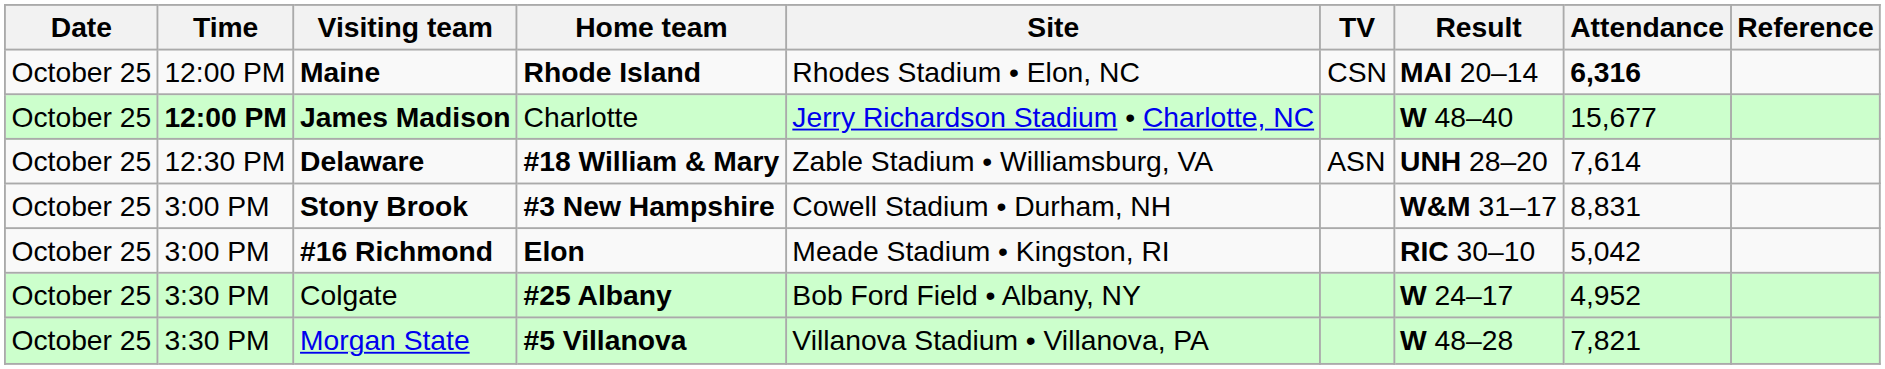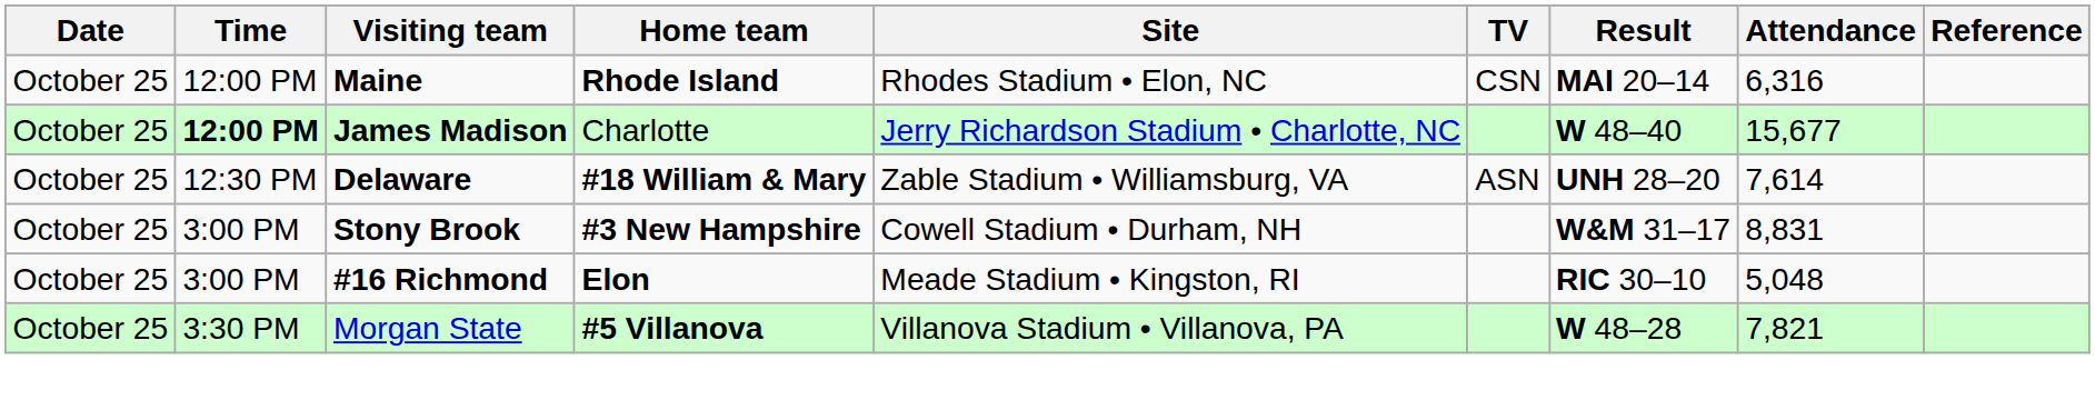 <table class="wikitable" style="font-size:95%;">
 <tr>
 <th>Date</th>
 <th>Time</th>
 <th>Visiting team</th>
 <th>Home team</th>
 <th>Site</th>
 <th>TV</th>
 <th>Result</th>
 <th>Attendance</th>
 <th class="unsortable">Reference</th>
 </tr>
 <tr bgcolor=>
 <td>October 25</td>
 <td>12:00 PM</td>
 <td><strong>Maine</strong></td>
 <td><strong>Rhode Island</strong></td>
 <td>Rhodes Stadium • Elon, NC</td>
 <td>CSN</td>
 <td><strong>MAI</strong> 20–14</td>
-<td><strong>6,316</strong></td>
+<td>6,316</td>
 <td></td>
 </tr>
 <tr bgcolor=ccffcc>
 <td>October 25</td>
 <td><strong>12:00 PM</strong></td>
 <td><strong>James Madison</strong></td>
 <td>Charlotte</td>
 <td><a href='#'>Jerry Richardson Stadium</a> • <a href='#'>Charlotte, NC</a></td>
 <td></td>
 <td><strong>W</strong> 48–40</td>
 <td>15,677</td>
 <td></td>
 </tr>
 <tr bgcolor=>
 <td>October 25</td>
 <td>12:30 PM</td>
 <td><strong>Delaware</strong></td>
 <td><strong>#18 William & Mary</strong></td>
 <td>Zable Stadium • Williamsburg, VA</td>
 <td>ASN</td>
 <td><strong>UNH</strong> 28–20</td>
 <td>7,614</td>
 <td></td>
 </tr>
 <tr bgcolor=>
 <td>October 25</td>
 <td>3:00 PM</td>
 <td><strong>Stony Brook</strong></td>
 <td><strong>#3 New Hampshire</strong></td>
 <td>Cowell Stadium • Durham, NH</td>
 <td></td>
 <td><strong>W&M</strong> 31–17</td>
 <td>8,831</td>
 <td></td>
 </tr>
 <tr bgcolor=>
 <td>October 25</td>
 <td>3:00 PM</td>
 <td><strong>#16 Richmond</strong></td>
 <td><strong>Elon</strong></td>
 <td>Meade Stadium • Kingston, RI</td>
 <td></td>
 <td><strong>RIC</strong> 30–10</td>
-<td>5,042</td>
-<td></td>
-</tr>
-<tr bgcolor=ccffcc>
-<td>October 25</td>
-<td>3:30 PM</td>
-<td>Colgate</td>
-<td><strong>#25 Albany</strong></td>
-<td>Bob Ford Field • Albany, NY</td>
-<td></td>
-<td><strong>W</strong> 24–17</td>
-<td>4,952</td>
+<td>5,048</td>
 <td></td>
 </tr>
 <tr bgcolor=ccffcc>
 <td>October 25</td>
 <td>3:30 PM</td>
 <td><a href='#'>Morgan State</a></td>
 <td><strong>#5 Villanova</strong></td>
 <td>Villanova Stadium • Villanova, PA</td>
 <td></td>
 <td><strong>W</strong> 48–28</td>
 <td>7,821</td>
 <td></td>
 </tr>
 </table>
